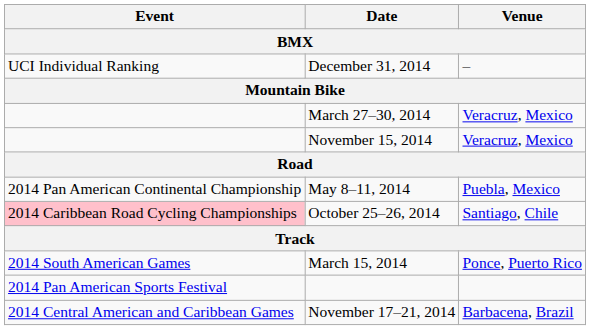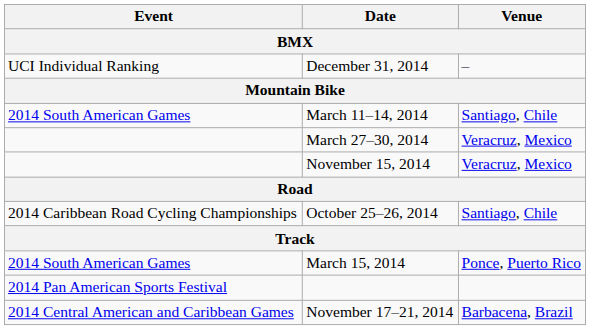 <table class="wikitable" style="width:600px;">
 <tr>
 <th>Event</th>
 <th>Date</th>
 <th>Venue</th>
 </tr>
 <tr>
 <th colspan=3>BMX</th>
 </tr>
 <tr>
 <td>UCI Individual Ranking</td>
 <td>December 31, 2014</td>
 <td>–</td>
 </tr>
 <tr>
 <th colspan=3>Mountain Bike</th>
 </tr>
 <tr>
+<td><a href='#'>2014 South American Games</a></td>
+<td>March 11–14, 2014</td>
+<td> <a href='#'>Santiago</a>, <a href='#'>Chile</a></td>
+</tr>
+<tr>
 <td></td>
 <td>March 27–30, 2014</td>
 <td> <a href='#'>Veracruz</a>, <a href='#'>Mexico</a></td>
 </tr>
 <tr>
 <td></td>
 <td>November 15, 2014</td>
 <td> <a href='#'>Veracruz</a>, <a href='#'>Mexico</a></td>
 </tr>
 <tr>
 <th colspan=3>Road</th>
 </tr>
 <tr>
-<td>2014 Pan American Continental Championship</td>
-<td>May 8–11, 2014</td>
-<td> <a href='#'>Puebla</a>, <a href='#'>Mexico</a></td>
-</tr>
-<tr>
-<td style="background: pink;">2014 Caribbean Road Cycling Championships</td>
+<td>2014 Caribbean Road Cycling Championships</td>
 <td>October 25–26, 2014</td>
 <td> <a href='#'>Santiago</a>, <a href='#'>Chile</a></td>
 </tr>
 <tr>
 <th colspan=3>Track</th>
 </tr>
 <tr>
 <td><a href='#'>2014 South American Games</a></td>
 <td>March 15, 2014</td>
 <td> <a href='#'>Ponce</a>, <a href='#'>Puerto Rico</a></td>
 </tr>
 <tr>
 <td><a href='#'>2014 Pan American Sports Festival</a></td>
 <td></td>
 <td></td>
 </tr>
 <tr>
 <td><a href='#'>2014 Central American and Caribbean Games</a></td>
 <td>November 17–21, 2014</td>
 <td> <a href='#'>Barbacena</a>, <a href='#'>Brazil</a></td>
 </tr>
 </table>
